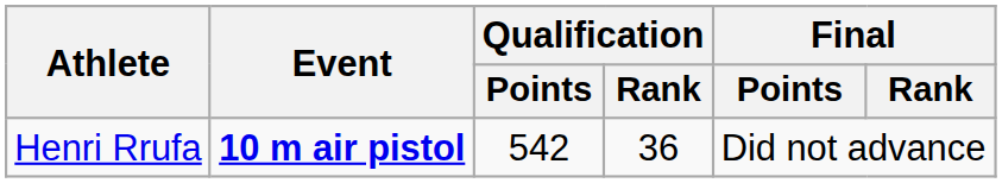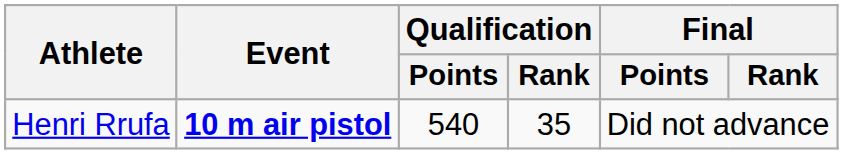 <table class="wikitable" style="text-align:center; font-size:90%">
 <tr>
 <th rowspan=2>Athlete</th>
 <th rowspan=2>Event</th>
 <th colspan=2>Qualification</th>
 <th colspan=2>Final</th>
 </tr>
 <tr style="font-size:95%">
 <th>Points</th>
 <th>Rank</th>
 <th>Points</th>
 <th>Rank</th>
 </tr>
 <tr>
 <td align=left><a href='#'>Henri Rrufa</a></td>
 <td align=left><strong><a href='#'>10 m air pistol</a></strong></td>
-<td>542</td>
-<td>36</td>
+<td>540</td>
+<td>35</td>
 <td colspan=2 {{n/a>Did not advance</td>
 </tr>
 </table>
